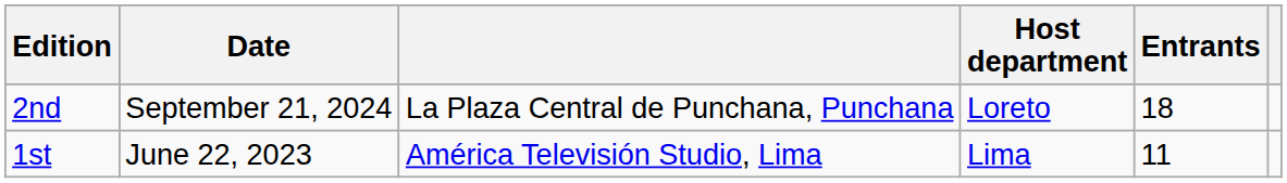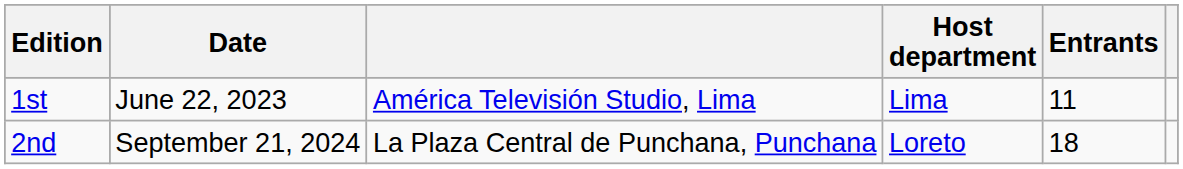 <table class="wikitable col1center col4center col5center col6center" style="font-size:95%;">
 <tr>
 <th>Edition</th>
 <th>Date</th>
 <th></th>
 <th>Host<br>department</th>
 <th>Entrants</th>
 <th></th>
 </tr>
 <tr>
+<td><a href='#'>1st</a></td>
+<td>June 22, 2023</td>
+<td><a href='#'>América Televisión Studio</a>, <a href='#'>Lima</a></td>
+<td><a href='#'>Lima</a></td>
+<td>11</td>
+<td></td>
+</tr>
+<tr>
 <td><a href='#'>2nd</a></td>
 <td>September 21, 2024</td>
 <td>La Plaza Central de Punchana, <a href='#'>Punchana</a></td>
 <td><a href='#'>Loreto</a></td>
 <td>18</td>
 <td></td>
 </tr>
-<tr>
-<td><a href='#'>1st</a></td>
-<td>June 22, 2023</td>
-<td><a href='#'>América Televisión Studio</a>, <a href='#'>Lima</a></td>
-<td><a href='#'>Lima</a></td>
-<td>11</td>
-<td></td>
-</tr>
 </table>
